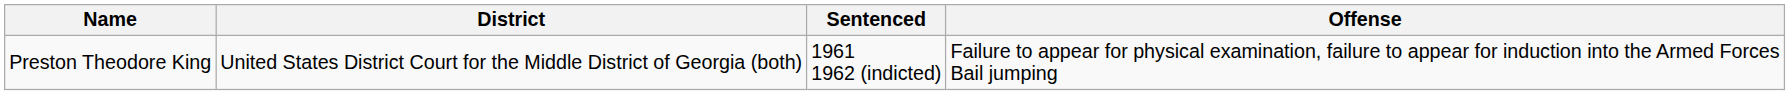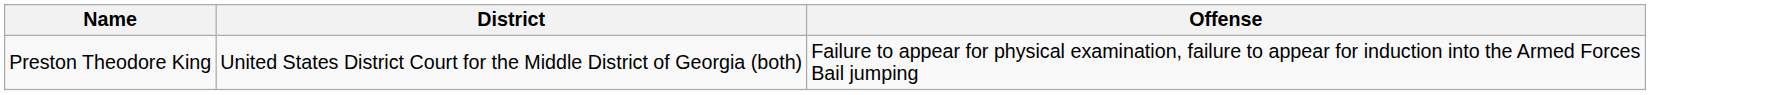 <table class="wikitable">
 <tr>
 <th>Name</th>
 <th>District</th>
-<th>Sentenced</th>
 <th>Offense</th>
 </tr>
 <tr>
 <td>Preston Theodore King</td>
 <td>United States District Court for the Middle District of Georgia (both)</td>
-<td>1961 <br> 1962 (indicted)</td>
 <td>Failure to appear for physical examination, failure to appear for induction into the Armed Forces <br> Bail jumping</td>
 </tr>
 </table>
